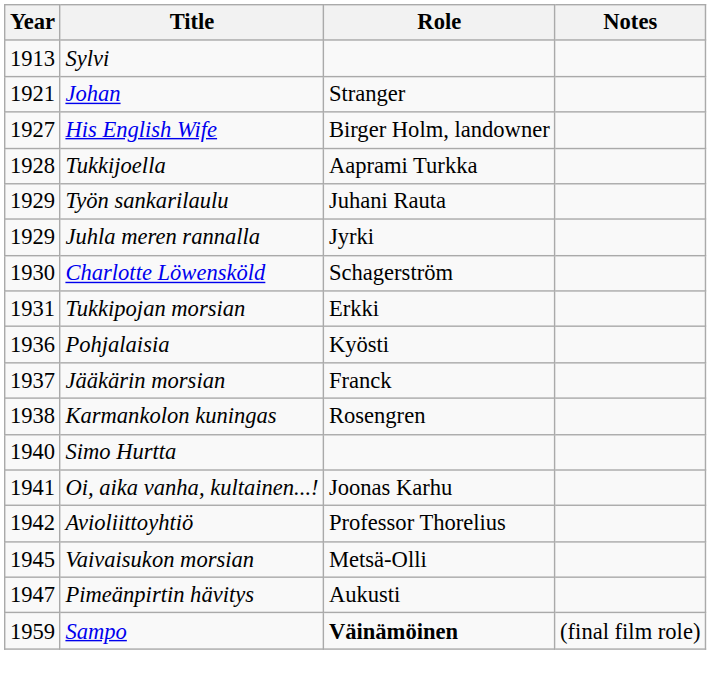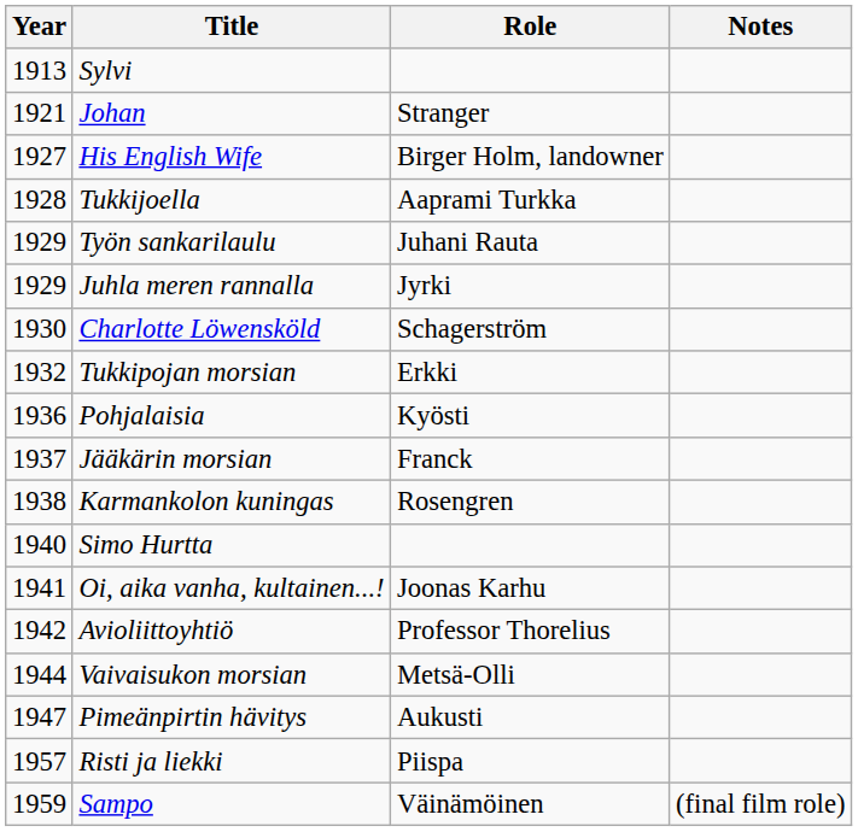 <table class="wikitable">
 <tr>
 <th>Year</th>
 <th>Title</th>
 <th>Role</th>
 <th>Notes</th>
 </tr>
 <tr>
 <td>1913</td>
 <td><em>Sylvi</em></td>
 <td></td>
 <td></td>
 </tr>
 <tr>
 <td>1921</td>
 <td><em><a href='#'>Johan</a></em></td>
 <td>Stranger</td>
 <td></td>
 </tr>
 <tr>
 <td>1927</td>
 <td><em><a href='#'>His English Wife</a></em></td>
 <td>Birger Holm, landowner</td>
 <td></td>
 </tr>
 <tr>
 <td>1928</td>
 <td><em>Tukkijoella</em></td>
 <td>Aaprami Turkka</td>
 <td></td>
 </tr>
 <tr>
 <td>1929</td>
 <td><em>Työn sankarilaulu</em></td>
 <td>Juhani Rauta</td>
 <td></td>
 </tr>
 <tr>
 <td>1929</td>
 <td><em>Juhla meren rannalla</em></td>
 <td>Jyrki</td>
 <td></td>
 </tr>
 <tr>
 <td>1930</td>
 <td><em><a href='#'>Charlotte Löwensköld</a></em></td>
 <td>Schagerström</td>
 <td></td>
 </tr>
 <tr>
-<td>1931</td>
+<td>1932</td>
 <td><em>Tukkipojan morsian</em></td>
 <td>Erkki</td>
 <td></td>
 </tr>
 <tr>
 <td>1936</td>
 <td><em>Pohjalaisia</em></td>
 <td>Kyösti</td>
 <td></td>
 </tr>
 <tr>
 <td>1937</td>
 <td><em>Jääkärin morsian</em></td>
 <td>Franck</td>
 <td></td>
 </tr>
 <tr>
 <td>1938</td>
 <td><em>Karmankolon kuningas</em></td>
 <td>Rosengren</td>
 <td></td>
 </tr>
 <tr>
 <td>1940</td>
 <td><em>Simo Hurtta</em></td>
 <td></td>
 <td></td>
 </tr>
 <tr>
 <td>1941</td>
 <td><em>Oi, aika vanha, kultainen...!</em></td>
 <td>Joonas Karhu</td>
 <td></td>
 </tr>
 <tr>
 <td>1942</td>
 <td><em>Avioliittoyhtiö</em></td>
 <td>Professor Thorelius</td>
 <td></td>
 </tr>
 <tr>
-<td>1945</td>
+<td>1944</td>
 <td><em>Vaivaisukon morsian</em></td>
 <td>Metsä-Olli</td>
 <td></td>
 </tr>
 <tr>
 <td>1947</td>
 <td><em>Pimeänpirtin hävitys</em></td>
 <td>Aukusti</td>
 <td></td>
 </tr>
 <tr>
+<td>1957</td>
+<td><em>Risti ja liekki</em></td>
+<td>Piispa</td>
+<td></td>
+</tr>
+<tr>
 <td>1959</td>
 <td><em><a href='#'>Sampo</a></em></td>
-<td><strong>Väinämöinen</strong></td>
+<td>Väinämöinen</td>
 <td>(final film role)</td>
 </tr>
 </table>
